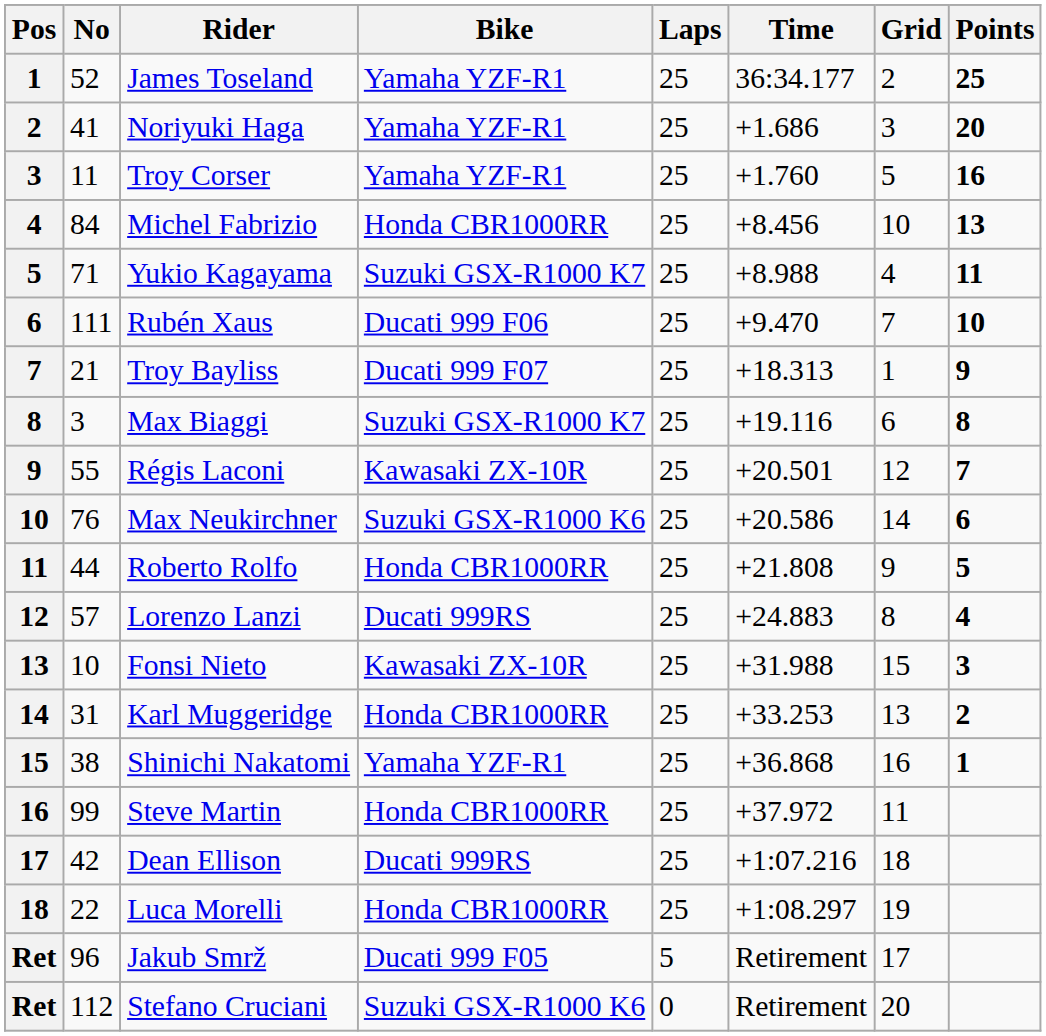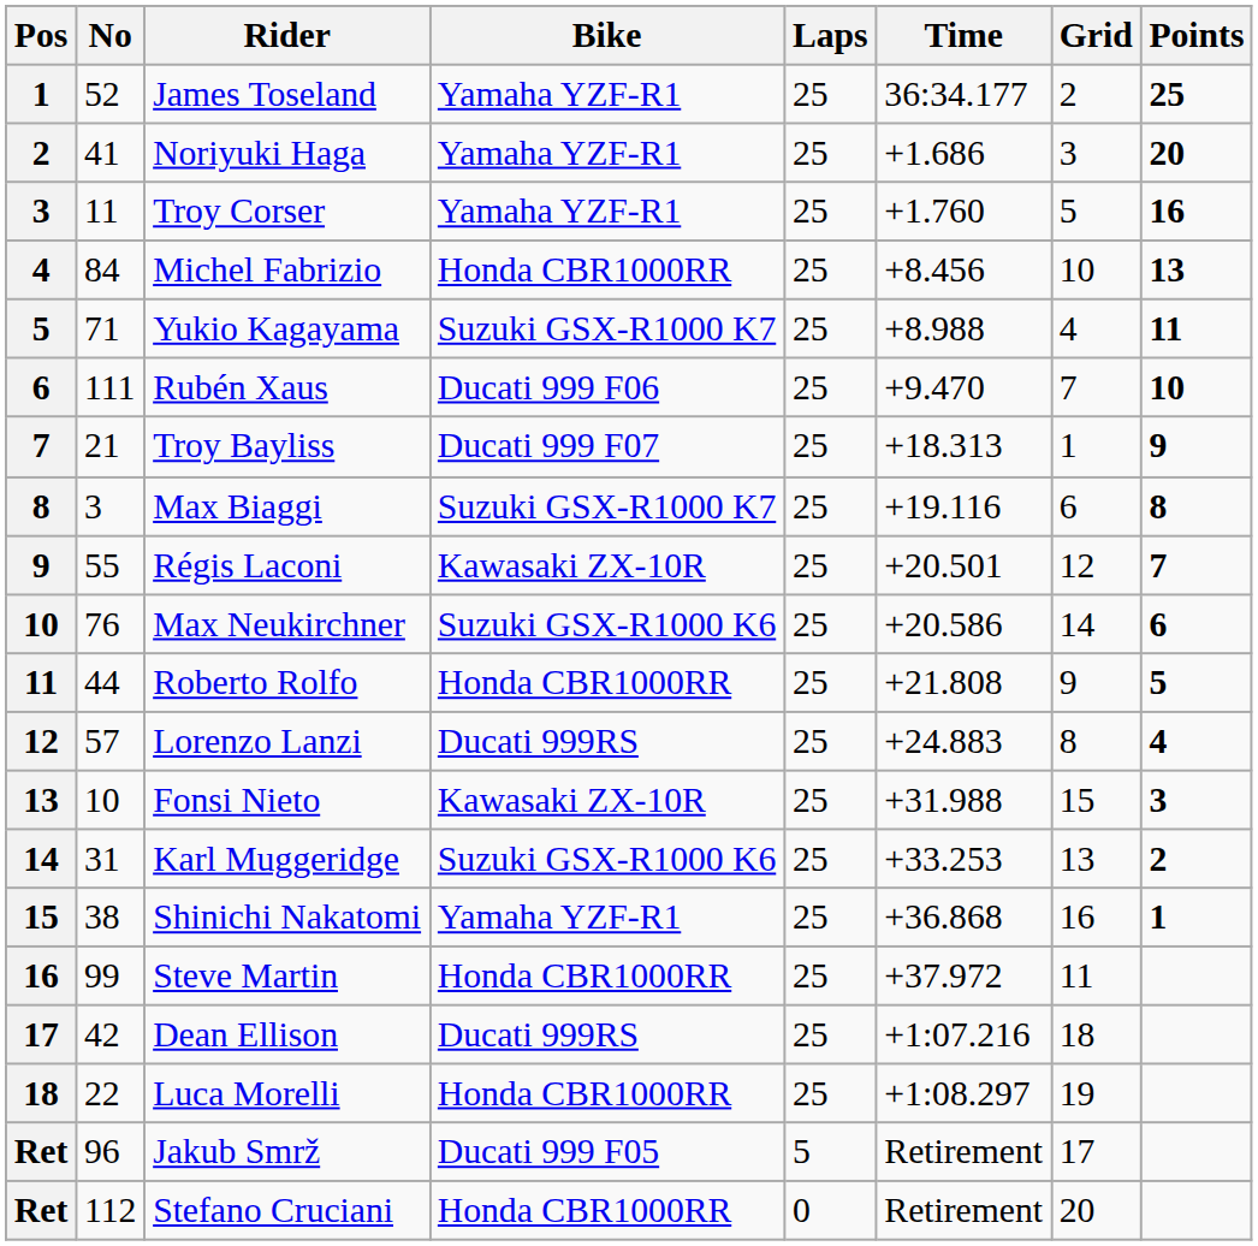 <table class="wikitable" style="font-size: 95%;">
 <tr>
 <th>Pos</th>
 <th>No</th>
 <th>Rider</th>
 <th>Bike</th>
 <th>Laps</th>
 <th>Time</th>
 <th>Grid</th>
 <th>Points</th>
 </tr>
 <tr>
 <th>1</th>
 <td>52</td>
 <td> <a href='#'>James Toseland</a></td>
 <td><a href='#'>Yamaha YZF-R1</a></td>
 <td>25</td>
 <td>36:34.177</td>
 <td>2</td>
 <td><strong>25</strong></td>
 </tr>
 <tr>
 <th>2</th>
 <td>41</td>
 <td> <a href='#'>Noriyuki Haga</a></td>
 <td><a href='#'>Yamaha YZF-R1</a></td>
 <td>25</td>
 <td>+1.686</td>
 <td>3</td>
 <td><strong>20</strong></td>
 </tr>
 <tr>
 <th>3</th>
 <td>11</td>
 <td> <a href='#'>Troy Corser</a></td>
 <td><a href='#'>Yamaha YZF-R1</a></td>
 <td>25</td>
 <td>+1.760</td>
 <td>5</td>
 <td><strong>16</strong></td>
 </tr>
 <tr>
 <th>4</th>
 <td>84</td>
 <td> <a href='#'>Michel Fabrizio</a></td>
 <td><a href='#'>Honda CBR1000RR</a></td>
 <td>25</td>
 <td>+8.456</td>
 <td>10</td>
 <td><strong>13</strong></td>
 </tr>
 <tr>
 <th>5</th>
 <td>71</td>
 <td> <a href='#'>Yukio Kagayama</a></td>
 <td><a href='#'>Suzuki GSX-R1000 K7</a></td>
 <td>25</td>
 <td>+8.988</td>
 <td>4</td>
 <td><strong>11</strong></td>
 </tr>
 <tr>
 <th>6</th>
 <td>111</td>
 <td> <a href='#'>Rubén Xaus</a></td>
 <td><a href='#'>Ducati 999 F06</a></td>
 <td>25</td>
 <td>+9.470</td>
 <td>7</td>
 <td><strong>10</strong></td>
 </tr>
 <tr>
 <th>7</th>
 <td>21</td>
 <td> <a href='#'>Troy Bayliss</a></td>
 <td><a href='#'>Ducati 999 F07</a></td>
 <td>25</td>
 <td>+18.313</td>
 <td>1</td>
 <td><strong>9</strong></td>
 </tr>
 <tr>
 <th>8</th>
 <td>3</td>
 <td> <a href='#'>Max Biaggi</a></td>
 <td><a href='#'>Suzuki GSX-R1000 K7</a></td>
 <td>25</td>
 <td>+19.116</td>
 <td>6</td>
 <td><strong>8</strong></td>
 </tr>
 <tr>
 <th>9</th>
 <td>55</td>
 <td> <a href='#'>Régis Laconi</a></td>
 <td><a href='#'>Kawasaki ZX-10R</a></td>
 <td>25</td>
 <td>+20.501</td>
 <td>12</td>
 <td><strong>7</strong></td>
 </tr>
 <tr>
 <th>10</th>
 <td>76</td>
 <td> <a href='#'>Max Neukirchner</a></td>
 <td><a href='#'>Suzuki GSX-R1000 K6</a></td>
 <td>25</td>
 <td>+20.586</td>
 <td>14</td>
 <td><strong>6</strong></td>
 </tr>
 <tr>
 <th>11</th>
 <td>44</td>
 <td> <a href='#'>Roberto Rolfo</a></td>
 <td><a href='#'>Honda CBR1000RR</a></td>
 <td>25</td>
 <td>+21.808</td>
 <td>9</td>
 <td><strong>5</strong></td>
 </tr>
 <tr>
 <th>12</th>
 <td>57</td>
 <td> <a href='#'>Lorenzo Lanzi</a></td>
 <td><a href='#'>Ducati 999RS</a></td>
 <td>25</td>
 <td>+24.883</td>
 <td>8</td>
 <td><strong>4</strong></td>
 </tr>
 <tr>
 <th>13</th>
 <td>10</td>
 <td> <a href='#'>Fonsi Nieto</a></td>
 <td><a href='#'>Kawasaki ZX-10R</a></td>
 <td>25</td>
 <td>+31.988</td>
 <td>15</td>
 <td><strong>3</strong></td>
 </tr>
 <tr>
 <th>14</th>
 <td>31</td>
 <td> <a href='#'>Karl Muggeridge</a></td>
-<td><a href='#'>Honda CBR1000RR</a></td>
+<td><a href='#'>Suzuki GSX-R1000 K6</a></td>
 <td>25</td>
 <td>+33.253</td>
 <td>13</td>
 <td><strong>2</strong></td>
 </tr>
 <tr>
 <th>15</th>
 <td>38</td>
 <td> <a href='#'>Shinichi Nakatomi</a></td>
 <td><a href='#'>Yamaha YZF-R1</a></td>
 <td>25</td>
 <td>+36.868</td>
 <td>16</td>
 <td><strong>1</strong></td>
 </tr>
 <tr>
 <th>16</th>
 <td>99</td>
 <td> <a href='#'>Steve Martin</a></td>
 <td><a href='#'>Honda CBR1000RR</a></td>
 <td>25</td>
 <td>+37.972</td>
 <td>11</td>
 <td></td>
 </tr>
 <tr>
 <th>17</th>
 <td>42</td>
 <td> <a href='#'>Dean Ellison</a></td>
 <td><a href='#'>Ducati 999RS</a></td>
 <td>25</td>
 <td>+1:07.216</td>
 <td>18</td>
 <td></td>
 </tr>
 <tr>
 <th>18</th>
 <td>22</td>
 <td> <a href='#'>Luca Morelli</a></td>
 <td><a href='#'>Honda CBR1000RR</a></td>
 <td>25</td>
 <td>+1:08.297</td>
 <td>19</td>
 <td></td>
 </tr>
 <tr>
 <th>Ret</th>
 <td>96</td>
 <td> <a href='#'>Jakub Smrž</a></td>
 <td><a href='#'>Ducati 999 F05</a></td>
 <td>5</td>
 <td>Retirement</td>
 <td>17</td>
 <td></td>
 </tr>
 <tr>
 <th>Ret</th>
 <td>112</td>
 <td> <a href='#'>Stefano Cruciani</a></td>
-<td><a href='#'>Suzuki GSX-R1000 K6</a></td>
+<td><a href='#'>Honda CBR1000RR</a></td>
 <td>0</td>
 <td>Retirement</td>
 <td>20</td>
 <td></td>
 </tr>
 </table>
